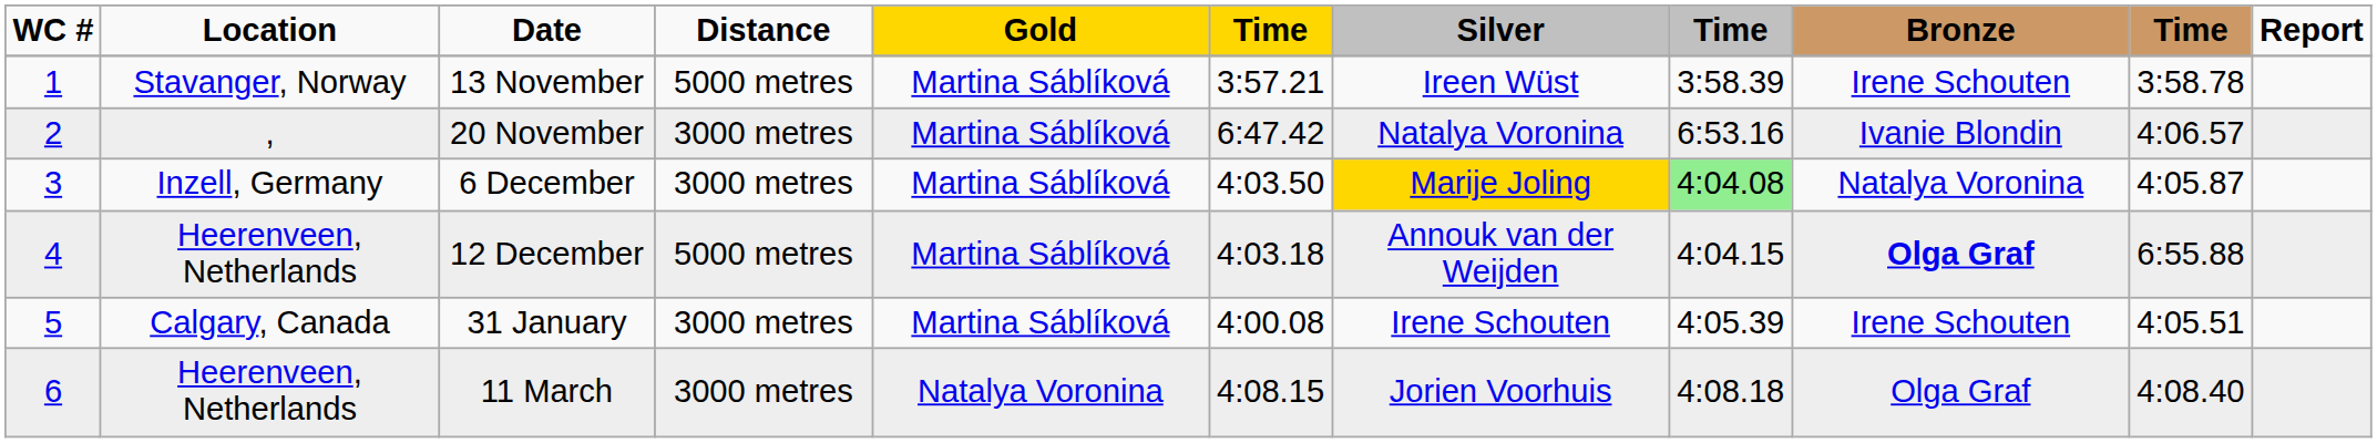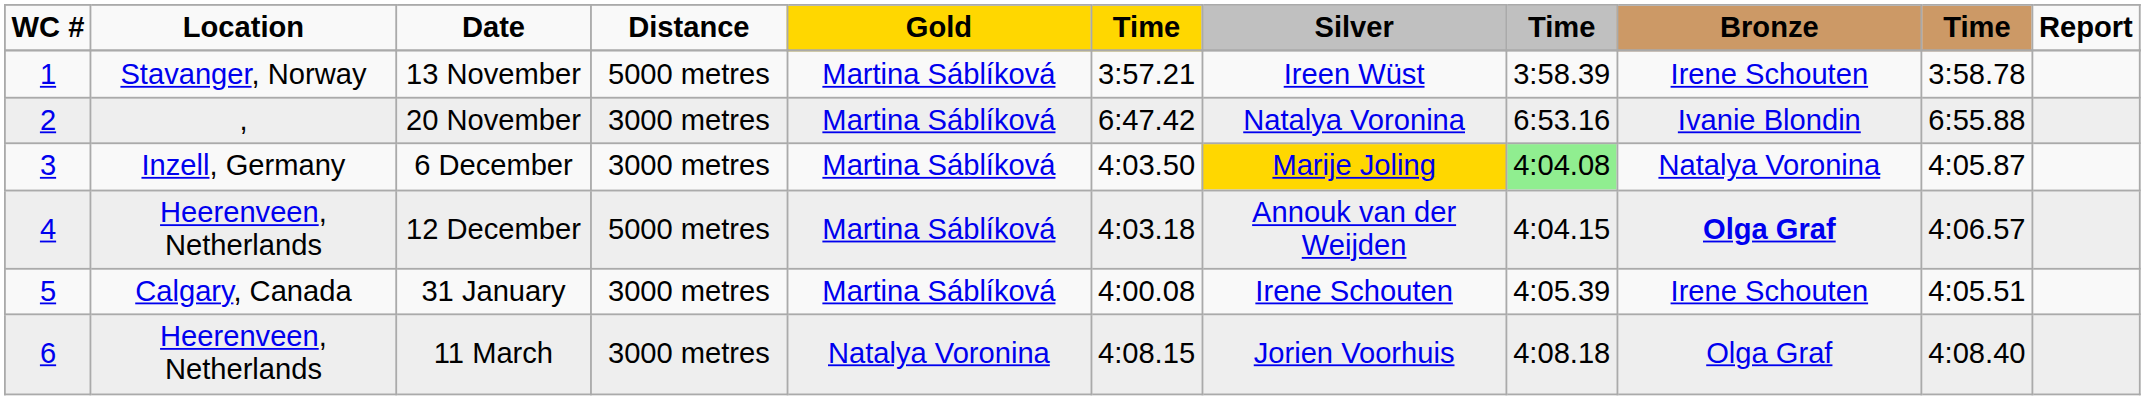 <table class="wikitable">
 <tr>
 <td width="40" align="center"><strong>WC #</strong></td>
 <td width="160" align="center"><strong>Location</strong></td>
 <td width="100" align="center"><strong>Date</strong></td>
 <td width="100" align="center"><strong>Distance</strong></td>
 <td width="160" bgcolor="gold" align="center"><strong>Gold</strong></td>
 <td width="50" bgcolor="gold" align="center"><strong>Time</strong></td>
 <td width="160" bgcolor="silver" align="center"><strong>Silver</strong></td>
 <td width="50" bgcolor="silver" align="center"><strong>Time</strong></td>
 <td width="160" bgcolor="#CC9966" align="center"><strong>Bronze</strong></td>
 <td width="50" bgcolor="#CC9966" align="center"><strong>Time</strong></td>
 <td width="50" align="center"><strong>Report</strong></td>
 </tr>
 <tr bgcolor="#cccccc">
 </tr>
 <tr>
 <td align="center"><a href='#'>1</a></td>
 <td align="center"><a href='#'>Stavanger</a>, Norway</td>
 <td align="center">13 November</td>
 <td align="center">5000 metres</td>
 <td align="center"><a href='#'>Martina Sáblíková</a><br><small> </small></td>
 <td align="center">3:57.21</td>
 <td align="center"><a href='#'>Ireen Wüst</a><br><small> </small></td>
 <td align="center">3:58.39</td>
 <td align="center"><a href='#'>Irene Schouten</a><br><small> </small></td>
 <td align="center">3:58.78</td>
 <td align="center"></td>
 </tr>
 <tr bgcolor="#eeeeee">
 <td align="center"><a href='#'>2</a></td>
 <td align="center">, </td>
 <td align="center">20 November</td>
 <td align="center">3000 metres</td>
 <td align="center"><a href='#'>Martina Sáblíková</a><br><small> </small></td>
 <td align="center">6:47.42</td>
 <td align="center"><a href='#'>Natalya Voronina</a><br><small> </small></td>
 <td align="center">6:53.16</td>
 <td align="center"><a href='#'>Ivanie Blondin</a><br><small> </small></td>
-<td align="center">4:06.57</td>
+<td align="center">6:55.88</td>
 <td align="center"></td>
 </tr>
 <tr>
 <td align="center"><a href='#'>3</a></td>
 <td align="center"><a href='#'>Inzell</a>, Germany</td>
 <td align="center">6 December</td>
 <td align="center">3000 metres</td>
 <td align="center"><a href='#'>Martina Sáblíková</a><br><small> </small></td>
 <td align="center">4:03.50</td>
 <td align="center" style="background: gold;"><a href='#'>Marije Joling</a><br><small> </small></td>
 <td align="center" style="background: lightgreen;">4:04.08</td>
 <td align="center"><a href='#'>Natalya Voronina</a><br><small> </small></td>
 <td align="center">4:05.87</td>
 <td align="center"></td>
 </tr>
 <tr bgcolor="#eeeeee">
 <td align="center"><a href='#'>4</a></td>
 <td align="center"><a href='#'>Heerenveen</a>, Netherlands</td>
 <td align="center">12 December</td>
 <td align="center">5000 metres</td>
 <td align="center"><a href='#'>Martina Sáblíková</a><br><small> </small></td>
 <td align="center">4:03.18</td>
 <td align="center"><a href='#'>Annouk van der Weijden</a><br><small> </small></td>
 <td align="center">4:04.15</td>
 <td align="center"><strong><a href='#'>Olga Graf</a><br><small> </small></strong></td>
-<td align="center">6:55.88</td>
+<td align="center">4:06.57</td>
 <td align="center"></td>
 </tr>
 <tr>
 <td align="center"><a href='#'>5</a></td>
 <td align="center"><a href='#'>Calgary</a>, Canada</td>
 <td align="center">31 January</td>
 <td align="center">3000 metres</td>
 <td align="center"><a href='#'>Martina Sáblíková</a><br><small> </small></td>
 <td align="center">4:00.08</td>
 <td align="center"><a href='#'>Irene Schouten</a><br><small> </small></td>
 <td align="center">4:05.39</td>
 <td align="center"><a href='#'>Irene Schouten</a><br><small> </small></td>
 <td align="center">4:05.51</td>
 <td align="center"></td>
 </tr>
 <tr bgcolor="#eeeeee">
 <td align="center"><a href='#'>6</a></td>
 <td align="center"><a href='#'>Heerenveen</a>, Netherlands</td>
 <td align="center">11 March</td>
 <td align="center">3000 metres</td>
 <td align="center"><a href='#'>Natalya Voronina</a><br><small> </small></td>
 <td align="center">4:08.15</td>
 <td align="center"><a href='#'>Jorien Voorhuis</a><br><small> </small></td>
 <td align="center">4:08.18</td>
 <td align="center"><a href='#'>Olga Graf</a><br><small> </small></td>
 <td align="center">4:08.40</td>
 <td align="center"></td>
 </tr>
 </table>
